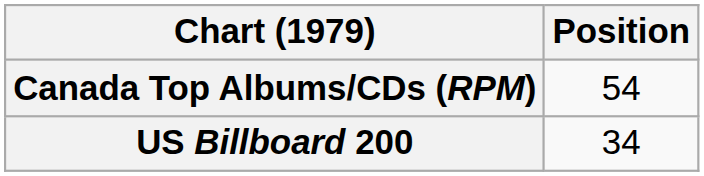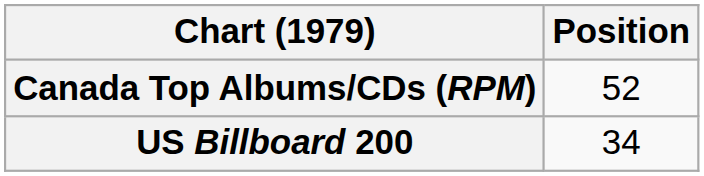 <table class="wikitable sortable plainrowheaders" style="text-align:center">
 <tr>
 <th scope="col">Chart (1979)</th>
 <th scope="col">Position</th>
 </tr>
 <tr>
 <th scope="row">Canada Top Albums/CDs (<em>RPM</em>)</th>
-<td>54</td>
+<td>52</td>
 </tr>
 <tr>
 <th scope="row">US <em>Billboard</em> 200</th>
 <td>34</td>
 </tr>
 </table>
